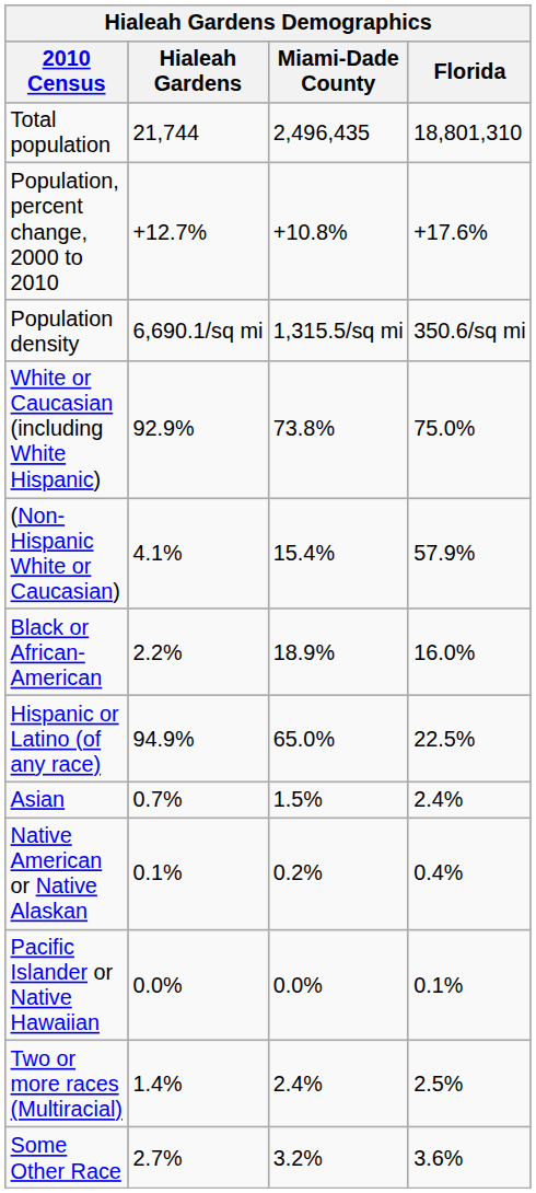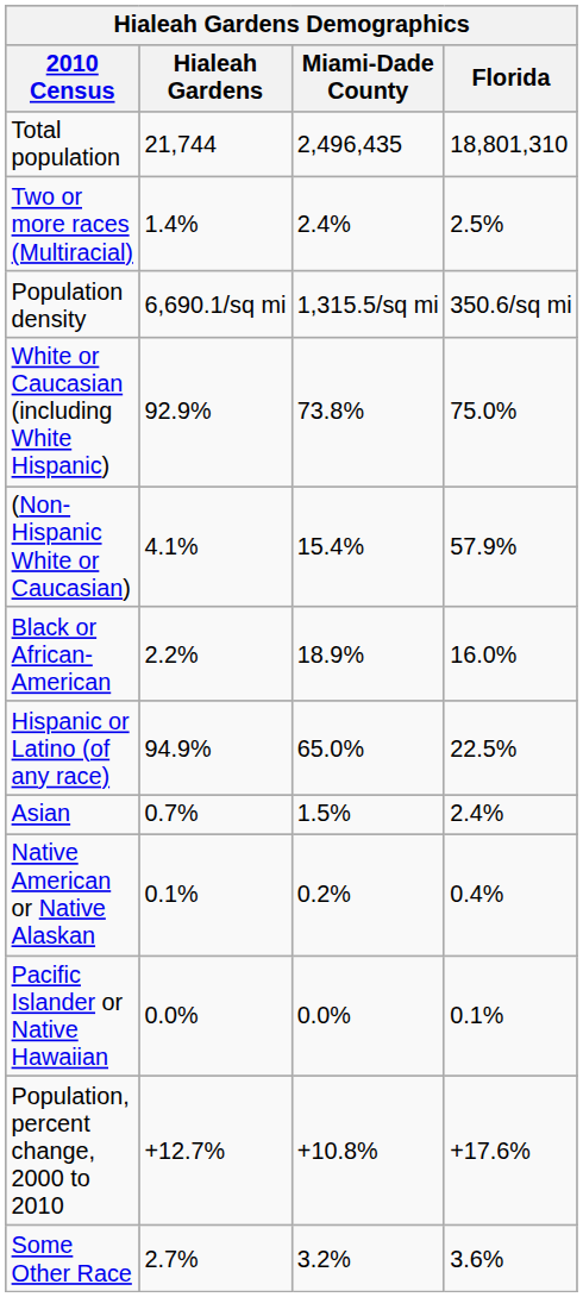 <table class="wikitable" style="float: center; margin-right: 2em; width: 35%; font-size: 75%;">
 <tr>
 <th colspan=4>Hialeah Gardens Demographics</th>
 </tr>
 <tr>
 <th><a href='#'>2010 Census</a></th>
 <th>Hialeah Gardens</th>
 <th>Miami-Dade County</th>
 <th>Florida</th>
 </tr>
 <tr>
 <td>Total population</td>
 <td>21,744</td>
 <td>2,496,435</td>
 <td>18,801,310</td>
 </tr>
 <tr>
-<td>Population, percent change, 2000 to 2010</td>
-<td>+12.7%</td>
-<td>+10.8%</td>
-<td>+17.6%</td>
+<td><a href='#'>Two or more races (Multiracial)</a></td>
+<td>1.4%</td>
+<td>2.4%</td>
+<td>2.5%</td>
 </tr>
 <tr>
 <td>Population density</td>
 <td>6,690.1/sq mi</td>
 <td>1,315.5/sq mi</td>
 <td>350.6/sq mi</td>
 </tr>
 <tr>
 <td><a href='#'>White or Caucasian</a> (including <a href='#'>White Hispanic</a>)</td>
 <td>92.9%</td>
 <td>73.8%</td>
 <td>75.0%</td>
 </tr>
 <tr>
 <td>(<a href='#'>Non-Hispanic White or Caucasian</a>)</td>
 <td>4.1%</td>
 <td>15.4%</td>
 <td>57.9%</td>
 </tr>
 <tr>
 <td><a href='#'>Black or African-American</a></td>
 <td>2.2%</td>
 <td>18.9%</td>
 <td>16.0%</td>
 </tr>
 <tr>
 <td><a href='#'>Hispanic or Latino (of any race)</a></td>
 <td>94.9%</td>
 <td>65.0%</td>
 <td>22.5%</td>
 </tr>
 <tr>
 <td><a href='#'>Asian</a></td>
 <td>0.7%</td>
 <td>1.5%</td>
 <td>2.4%</td>
 </tr>
 <tr>
 <td><a href='#'>Native American</a> or <a href='#'>Native Alaskan</a></td>
 <td>0.1%</td>
 <td>0.2%</td>
 <td>0.4%</td>
 </tr>
 <tr>
 <td><a href='#'>Pacific Islander</a> or <a href='#'>Native Hawaiian</a></td>
 <td>0.0%</td>
 <td>0.0%</td>
 <td>0.1%</td>
 </tr>
 <tr>
-<td><a href='#'>Two or more races (Multiracial)</a></td>
-<td>1.4%</td>
-<td>2.4%</td>
-<td>2.5%</td>
+<td>Population, percent change, 2000 to 2010</td>
+<td>+12.7%</td>
+<td>+10.8%</td>
+<td>+17.6%</td>
 </tr>
 <tr>
 <td><a href='#'>Some Other Race</a></td>
 <td>2.7%</td>
 <td>3.2%</td>
 <td>3.6%</td>
 </tr>
 </table>
